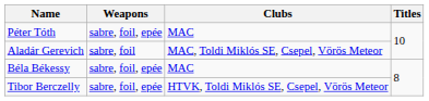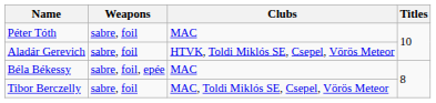 <table class="wikitable sortable">
 <tr>
 <th>Name</th>
 <th>Weapons</th>
 <th>Clubs</th>
 <th>Titles</th>
 </tr>
 <tr>
 <td><a href='#'>Péter Tóth</a></td>
-<td><a href='#'>sabre</a>, <a href='#'>foil</a>, <a href='#'>epée</a></td>
+<td><a href='#'>sabre</a>, <a href='#'>foil</a></td>
 <td> <a href='#'>MAC</a></td>
 <td rowspan=2>10</td>
 </tr>
 <tr>
 <td><a href='#'>Aladár Gerevich</a></td>
 <td><a href='#'>sabre</a>, <a href='#'>foil</a></td>
-<td> <a href='#'>MAC</a>,  <a href='#'>Toldi Miklós SE</a>,  <a href='#'>Csepel</a>,  <a href='#'>Vörös Meteor</a></td>
+<td> <a href='#'>HTVK</a>,  <a href='#'>Toldi Miklós SE</a>,  <a href='#'>Csepel</a>,  <a href='#'>Vörös Meteor</a></td>
 </tr>
 <tr>
 <td><a href='#'>Béla Békessy</a></td>
 <td><a href='#'>sabre</a>, <a href='#'>foil</a>, <a href='#'>epée</a></td>
 <td> <a href='#'>MAC</a></td>
 <td rowspan=2>8</td>
 </tr>
 <tr>
 <td><a href='#'>Tibor Berczelly</a></td>
-<td><a href='#'>sabre</a>, <a href='#'>foil</a>, <a href='#'>epée</a></td>
-<td> <a href='#'>HTVK</a>,  <a href='#'>Toldi Miklós SE</a>,  <a href='#'>Csepel</a>,  <a href='#'>Vörös Meteor</a></td>
+<td><a href='#'>sabre</a>, <a href='#'>foil</a></td>
+<td> <a href='#'>MAC</a>,  <a href='#'>Toldi Miklós SE</a>,  <a href='#'>Csepel</a>,  <a href='#'>Vörös Meteor</a></td>
 </tr>
 </table>
